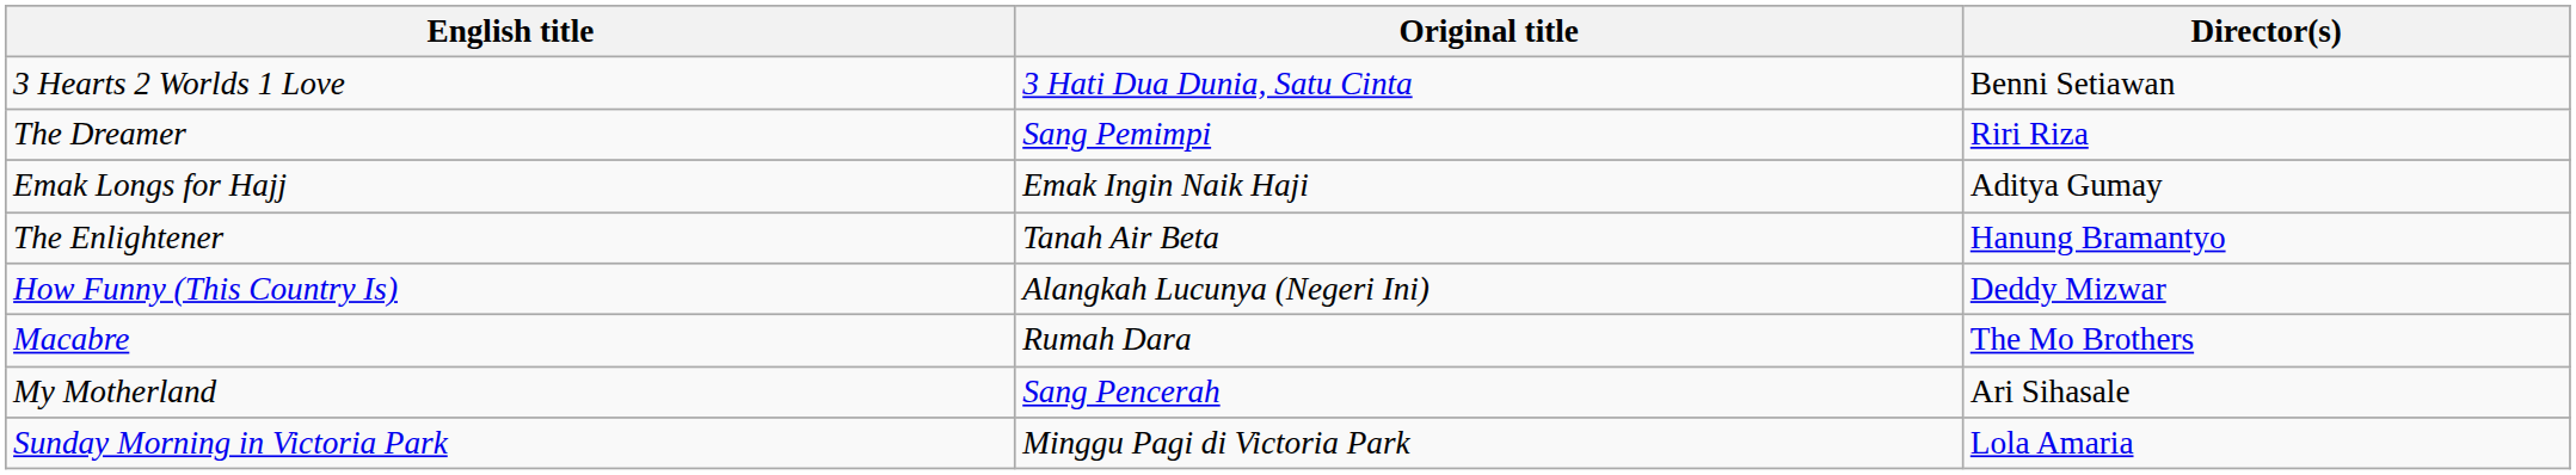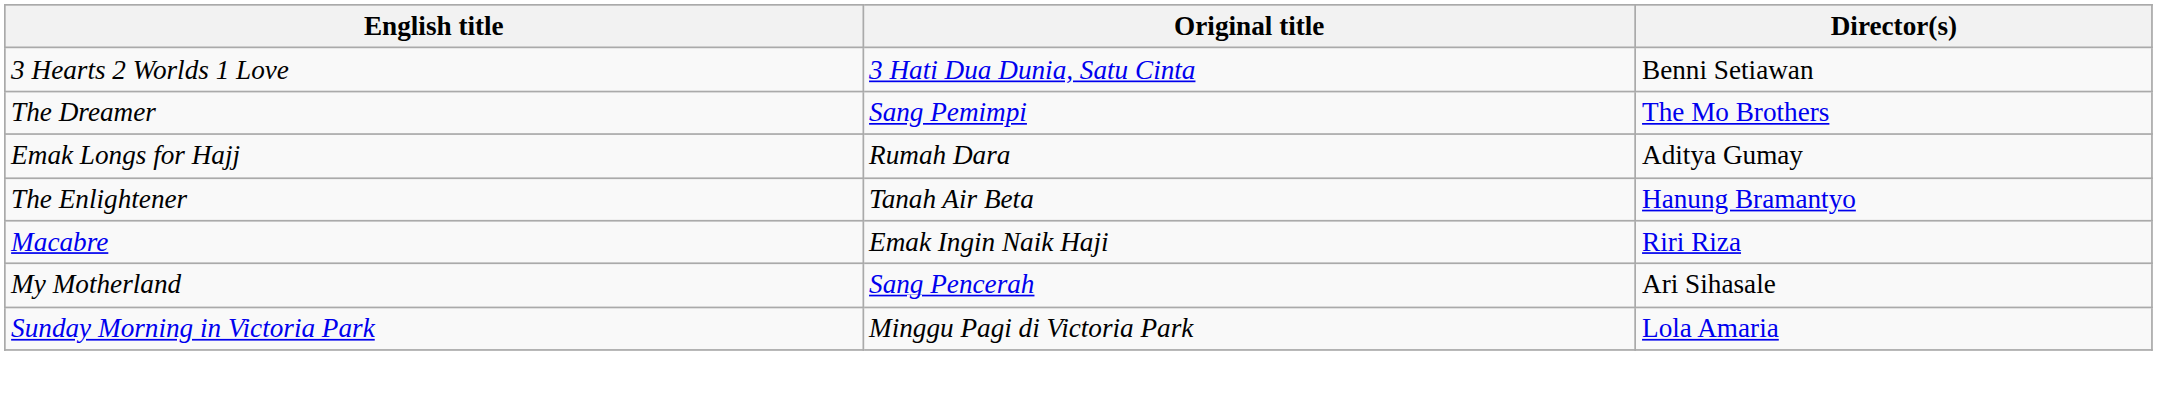 <table class="sortable wikitable" style="width:100%; margin-bottom:4px">
 <tr>
 <th>English title</th>
 <th>Original title</th>
 <th>Director(s)</th>
 </tr>
 <tr>
 <td><em>3 Hearts 2 Worlds 1 Love</em></td>
 <td><em><a href='#'>3 Hati Dua Dunia, Satu Cinta</a></em></td>
 <td>Benni Setiawan</td>
 </tr>
 <tr>
 <td><em>The Dreamer</em></td>
 <td><em><a href='#'>Sang Pemimpi</a></em></td>
-<td><a href='#'>Riri Riza</a></td>
+<td><a href='#'>The Mo Brothers</a></td>
 </tr>
 <tr>
 <td><em>Emak Longs for Hajj</em></td>
-<td><em>Emak Ingin Naik Haji</em></td>
+<td><em>Rumah Dara</em></td>
 <td>Aditya Gumay</td>
 </tr>
 <tr>
 <td><em>The Enlightener</em></td>
 <td><em>Tanah Air Beta</em></td>
 <td><a href='#'>Hanung Bramantyo</a></td>
 </tr>
 <tr>
-<td><em><a href='#'>How Funny (This Country Is)</a></em></td>
-<td><em>Alangkah Lucunya (Negeri Ini)</em></td>
-<td><a href='#'>Deddy Mizwar</a></td>
-</tr>
-<tr>
 <td><em><a href='#'>Macabre</a></em></td>
-<td><em>Rumah Dara</em></td>
-<td><a href='#'>The Mo Brothers</a></td>
+<td><em>Emak Ingin Naik Haji</em></td>
+<td><a href='#'>Riri Riza</a></td>
 </tr>
 <tr>
 <td><em>My Motherland</em></td>
 <td><em><a href='#'>Sang Pencerah</a></em></td>
 <td>Ari Sihasale</td>
 </tr>
 <tr>
 <td><em><a href='#'>Sunday Morning in Victoria Park</a></em></td>
 <td><em>Minggu Pagi di Victoria Park</em></td>
 <td><a href='#'>Lola Amaria</a></td>
 </tr>
 </table>
